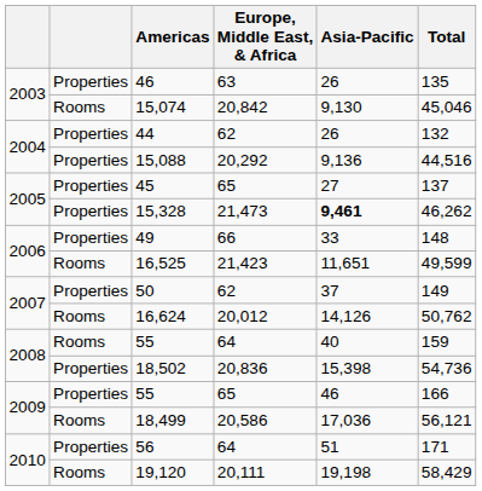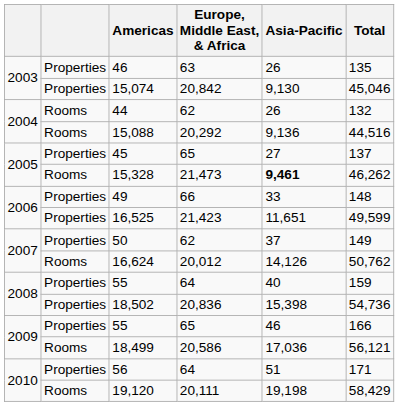 <table class="wikitable mw-collapsible mw-collapsed">
 <tr>
 <th class="unsortable"></th>
 <th></th>
 <th>Americas</th>
 <th>Europe,<br>Middle East,<br>& Africa</th>
 <th>Asia-Pacific</th>
 <th>Total</th>
 </tr>
 <tr>
 <td rowspan=2>2003</td>
 <td>Properties</td>
 <td>46</td>
 <td>63</td>
 <td>26</td>
 <td>135</td>
 </tr>
 <tr>
-<td>Rooms</td>
+<td>Properties</td>
 <td>15,074</td>
 <td>20,842</td>
 <td>9,130</td>
 <td>45,046</td>
 </tr>
 <tr>
 <td rowspan=2>2004</td>
-<td>Properties</td>
+<td>Rooms</td>
 <td>44</td>
 <td>62</td>
 <td>26</td>
 <td>132</td>
 </tr>
 <tr>
-<td>Properties</td>
+<td>Rooms</td>
 <td>15,088</td>
 <td>20,292</td>
 <td>9,136</td>
 <td>44,516</td>
 </tr>
 <tr>
 <td rowspan=2>2005</td>
 <td>Properties</td>
 <td>45</td>
 <td>65</td>
 <td>27</td>
 <td>137</td>
 </tr>
 <tr>
-<td>Properties</td>
+<td>Rooms</td>
 <td>15,328</td>
 <td>21,473</td>
 <td><strong>9,461</strong></td>
 <td>46,262</td>
 </tr>
 <tr>
 <td rowspan=2>2006</td>
 <td>Properties</td>
 <td>49</td>
 <td>66</td>
 <td>33</td>
 <td>148</td>
 </tr>
 <tr>
-<td>Rooms</td>
+<td>Properties</td>
 <td>16,525</td>
 <td>21,423</td>
 <td>11,651</td>
 <td>49,599</td>
 </tr>
 <tr>
 <td rowspan=2>2007</td>
 <td>Properties</td>
 <td>50</td>
 <td>62</td>
 <td>37</td>
 <td>149</td>
 </tr>
 <tr>
 <td>Rooms</td>
 <td>16,624</td>
 <td>20,012</td>
 <td>14,126</td>
 <td>50,762</td>
 </tr>
 <tr>
 <td rowspan=2>2008</td>
-<td>Rooms</td>
+<td>Properties</td>
 <td>55</td>
 <td>64</td>
 <td>40</td>
 <td>159</td>
 </tr>
 <tr>
 <td>Properties</td>
 <td>18,502</td>
 <td>20,836</td>
 <td>15,398</td>
 <td>54,736</td>
 </tr>
 <tr>
 <td rowspan=2>2009</td>
 <td>Properties</td>
 <td>55</td>
 <td>65</td>
 <td>46</td>
 <td>166</td>
 </tr>
 <tr>
 <td>Rooms</td>
 <td>18,499</td>
 <td>20,586</td>
 <td>17,036</td>
 <td>56,121</td>
 </tr>
 <tr>
 <td rowspan=2>2010</td>
 <td>Properties</td>
 <td>56</td>
 <td>64</td>
 <td>51</td>
 <td>171</td>
 </tr>
 <tr>
 <td>Rooms</td>
 <td>19,120</td>
 <td>20,111</td>
 <td>19,198</td>
 <td>58,429</td>
 </tr>
 </table>
